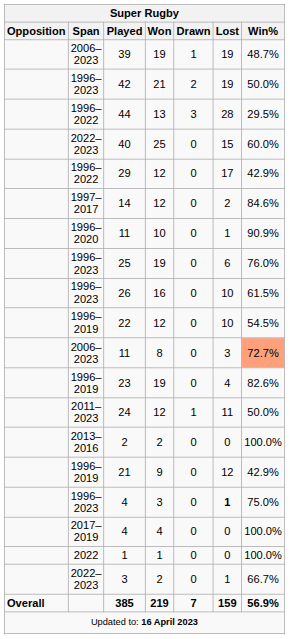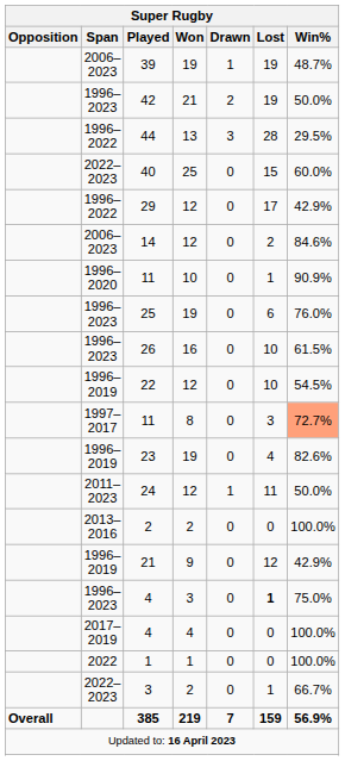 <table class="wikitable collapsible sortable" style="text-align:center; font-size:90%; width:10%;">
 <tr>
 <th colspan=14>Super Rugby</th>
 </tr>
 <tr>
 <th style="width:7%;">Opposition</th>
 <th style="width:7%;">Span</th>
 <th style="width:5%;">Played</th>
 <th style="width:5%;">Won</th>
 <th style="width:5%;">Drawn</th>
 <th style="width:5%;">Lost</th>
 <th style="width:7%;">Win%<br></th>
 </tr>
 <tr>
 <td align=left> </td>
 <td>2006–2023</td>
 <td>39</td>
 <td>19</td>
 <td>1</td>
 <td>19</td>
 <td>48.7%</td>
 </tr>
 <tr>
 <td align=left> </td>
 <td>1996–2023</td>
 <td>42</td>
 <td>21</td>
 <td>2</td>
 <td>19</td>
 <td>50.0%</td>
 </tr>
 <tr>
 <td align=left> </td>
 <td>1996–2022</td>
 <td>44</td>
 <td>13</td>
 <td>3</td>
 <td>28</td>
 <td>29.5%</td>
 </tr>
 <tr>
 <td align=left> </td>
 <td>2022–2023</td>
 <td>40</td>
 <td>25</td>
 <td>0</td>
 <td>15</td>
 <td>60.0%</td>
 </tr>
 <tr>
 <td align=left> </td>
 <td>1996–2022</td>
 <td>29</td>
 <td>12</td>
 <td>0</td>
 <td>17</td>
 <td>42.9%</td>
 </tr>
 <tr>
 <td align=left> </td>
-<td>1997–2017</td>
+<td>2006–2023</td>
 <td>14</td>
 <td>12</td>
 <td>0</td>
 <td>2</td>
 <td>84.6%</td>
 </tr>
 <tr>
 <td align=left> </td>
 <td>1996–2020</td>
 <td>11</td>
 <td>10</td>
 <td>0</td>
 <td>1</td>
 <td>90.9%</td>
 </tr>
 <tr>
 <td align=left> </td>
 <td>1996–2023</td>
 <td>25</td>
 <td>19</td>
 <td>0</td>
 <td>6</td>
 <td>76.0%</td>
 </tr>
 <tr>
 <td align=left> </td>
 <td>1996–2023</td>
 <td>26</td>
 <td>16</td>
 <td>0</td>
 <td>10</td>
 <td>61.5%</td>
 </tr>
 <tr>
 <td align=left> </td>
 <td>1996–2019</td>
 <td>22</td>
 <td>12</td>
 <td>0</td>
 <td>10</td>
 <td>54.5%</td>
 </tr>
 <tr>
 <td align=left> </td>
-<td>2006–2023</td>
+<td>1997–2017</td>
 <td>11</td>
 <td>8</td>
 <td>0</td>
 <td>3</td>
 <td style="background: lightsalmon;">72.7%</td>
 </tr>
 <tr>
 <td align=left> </td>
 <td>1996–2019</td>
 <td>23</td>
 <td>19</td>
 <td>0</td>
 <td>4</td>
 <td>82.6%</td>
 </tr>
 <tr>
 <td align=left> </td>
 <td>2011–2023</td>
 <td>24</td>
 <td>12</td>
 <td>1</td>
 <td>11</td>
 <td>50.0%</td>
 </tr>
 <tr>
 <td align=left></td>
 <td>2013–2016</td>
 <td>2</td>
 <td>2</td>
 <td>0</td>
 <td>0</td>
 <td>100.0%</td>
 </tr>
 <tr>
 <td align=left> </td>
 <td>1996–2019</td>
 <td>21</td>
 <td>9</td>
 <td>0</td>
 <td>12</td>
 <td>42.9%</td>
 </tr>
 <tr>
 <td align=left> </td>
 <td>1996–2023</td>
 <td>4</td>
 <td>3</td>
 <td>0</td>
 <td><strong>1</strong></td>
 <td>75.0%</td>
 </tr>
 <tr>
 <td align=left> </td>
 <td>2017–2019</td>
 <td>4</td>
 <td>4</td>
 <td>0</td>
 <td>0</td>
 <td>100.0%</td>
 </tr>
 <tr>
 <td align=left> </td>
 <td>2022</td>
 <td>1</td>
 <td>1</td>
 <td>0</td>
 <td>0</td>
 <td>100.0%</td>
 </tr>
 <tr>
 <td align=left></td>
 <td>2022–2023</td>
 <td>3</td>
 <td>2</td>
 <td>0</td>
 <td>1</td>
 <td>66.7%</td>
 </tr>
 <tr>
 <td align=left><strong>Overall</strong></td>
 <td></td>
 <td><strong>385</strong></td>
 <td><strong>219</strong></td>
 <td><strong>7</strong></td>
 <td><strong>159</strong></td>
 <td><strong>56.9%</strong></td>
 </tr>
 <tr align=center>
 <td colspan="100%" style="border-bottom:1px transparent; line-height:150%;"><small>Updated to: <strong>16 April 2023</strong></small><br></td>
 </tr>
 <tr>
 </tr>
 </table>
